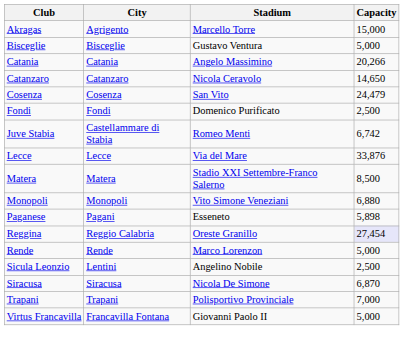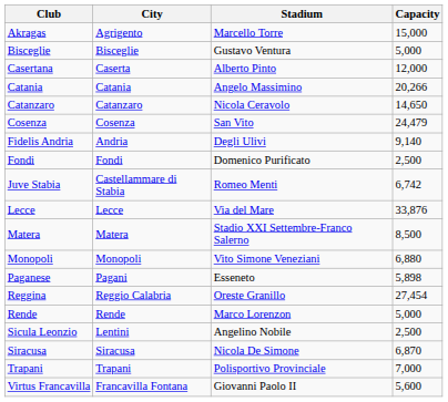 <table class="wikitable sortable">
 <tr>
 <th>Club</th>
 <th>City</th>
 <th>Stadium</th>
 <th>Capacity</th>
 </tr>
 <tr>
 <td><a href='#'>Akragas</a></td>
 <td><a href='#'>Agrigento</a></td>
 <td><a href='#'>Marcello Torre</a></td>
 <td>15,000</td>
 </tr>
 <tr>
 <td><a href='#'>Bisceglie</a></td>
 <td><a href='#'>Bisceglie</a></td>
 <td>Gustavo Ventura</td>
 <td>5,000</td>
 </tr>
 <tr>
+<td><a href='#'>Casertana</a></td>
+<td><a href='#'>Caserta</a></td>
+<td><a href='#'>Alberto Pinto</a></td>
+<td>12,000</td>
+</tr>
+<tr>
 <td><a href='#'>Catania</a></td>
 <td><a href='#'>Catania</a></td>
 <td><a href='#'>Angelo Massimino</a></td>
 <td>20,266</td>
 </tr>
 <tr>
 <td><a href='#'>Catanzaro</a></td>
 <td><a href='#'>Catanzaro</a></td>
 <td><a href='#'>Nicola Ceravolo</a></td>
 <td>14,650</td>
 </tr>
 <tr>
 <td><a href='#'>Cosenza</a></td>
 <td><a href='#'>Cosenza</a></td>
 <td><a href='#'>San Vito</a></td>
 <td>24,479</td>
+</tr>
+<tr>
+<td><a href='#'>Fidelis Andria</a></td>
+<td><a href='#'>Andria</a></td>
+<td><a href='#'>Degli Ulivi</a></td>
+<td>9,140</td>
 </tr>
 <tr>
 <td><a href='#'>Fondi</a></td>
 <td><a href='#'>Fondi</a></td>
 <td>Domenico Purificato</td>
 <td>2,500</td>
 </tr>
 <tr>
 <td><a href='#'>Juve Stabia</a></td>
 <td><a href='#'>Castellammare di Stabia</a></td>
 <td><a href='#'>Romeo Menti</a></td>
 <td>6,742</td>
 </tr>
 <tr>
 <td><a href='#'>Lecce</a></td>
 <td><a href='#'>Lecce</a></td>
 <td><a href='#'>Via del Mare</a></td>
 <td>33,876</td>
 </tr>
 <tr>
 <td><a href='#'>Matera</a></td>
 <td><a href='#'>Matera</a></td>
 <td><a href='#'>Stadio XXI Settembre-Franco Salerno</a></td>
 <td>8,500</td>
 </tr>
 <tr>
 <td><a href='#'>Monopoli</a></td>
 <td><a href='#'>Monopoli</a></td>
 <td><a href='#'>Vito Simone Veneziani</a></td>
 <td>6,880</td>
 </tr>
 <tr>
 <td><a href='#'>Paganese</a></td>
 <td><a href='#'>Pagani</a></td>
 <td>Esseneto</td>
 <td>5,898</td>
 </tr>
 <tr>
 <td><a href='#'>Reggina</a></td>
 <td><a href='#'>Reggio Calabria</a></td>
 <td><a href='#'>Oreste Granillo</a></td>
-<td style="background: lavender;">27,454</td>
+<td>27,454</td>
 </tr>
 <tr>
 <td><a href='#'>Rende</a></td>
 <td><a href='#'>Rende</a></td>
 <td><a href='#'>Marco Lorenzon</a></td>
 <td>5,000</td>
 </tr>
 <tr>
 <td><a href='#'>Sicula Leonzio</a></td>
 <td><a href='#'>Lentini</a></td>
 <td>Angelino Nobile</td>
 <td>2,500</td>
 </tr>
 <tr>
 <td><a href='#'>Siracusa</a></td>
 <td><a href='#'>Siracusa</a></td>
 <td><a href='#'>Nicola De Simone</a></td>
 <td>6,870</td>
 </tr>
 <tr>
 <td><a href='#'>Trapani</a></td>
 <td><a href='#'>Trapani</a></td>
 <td><a href='#'>Polisportivo Provinciale</a></td>
 <td>7,000</td>
 </tr>
 <tr>
 <td><a href='#'>Virtus Francavilla</a></td>
 <td><a href='#'>Francavilla Fontana</a></td>
 <td>Giovanni Paolo II</td>
-<td>5,000</td>
+<td>5,600</td>
 </tr>
 </table>
